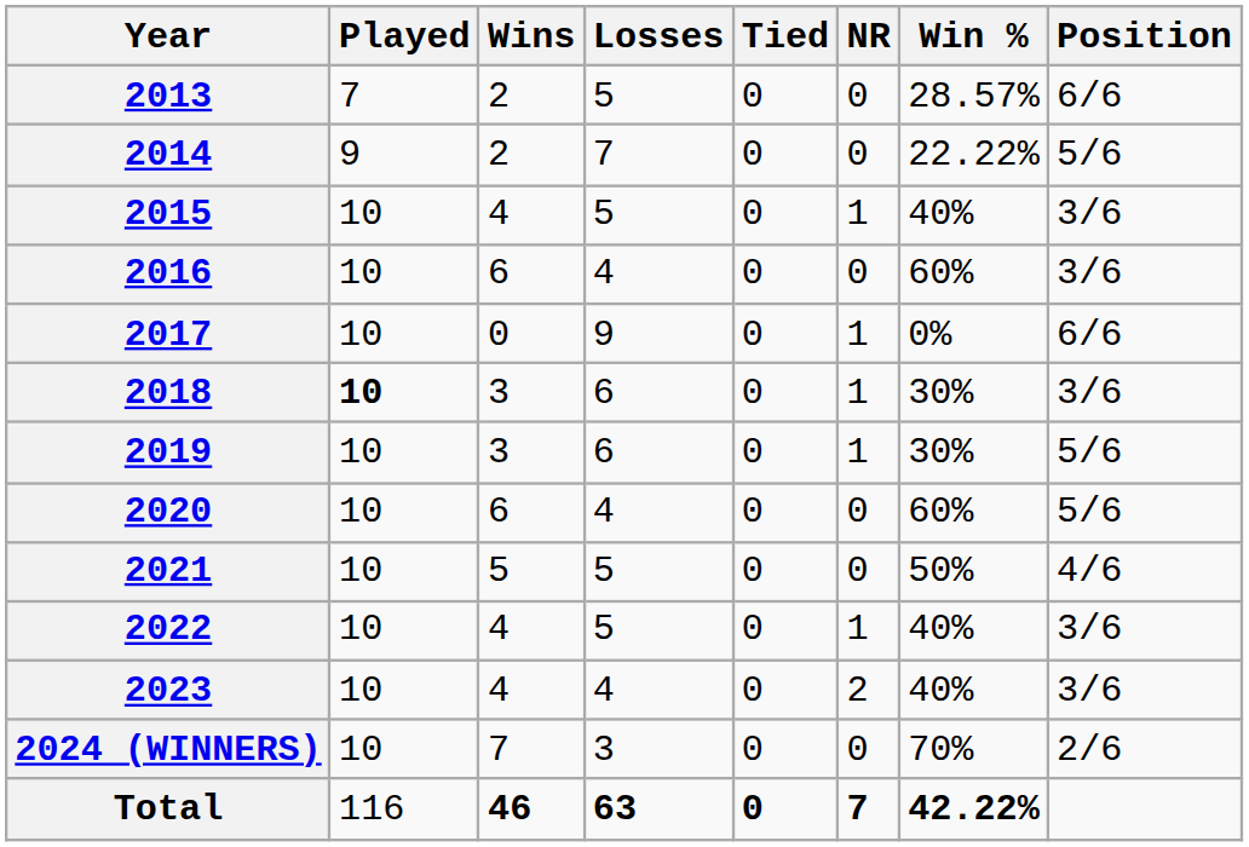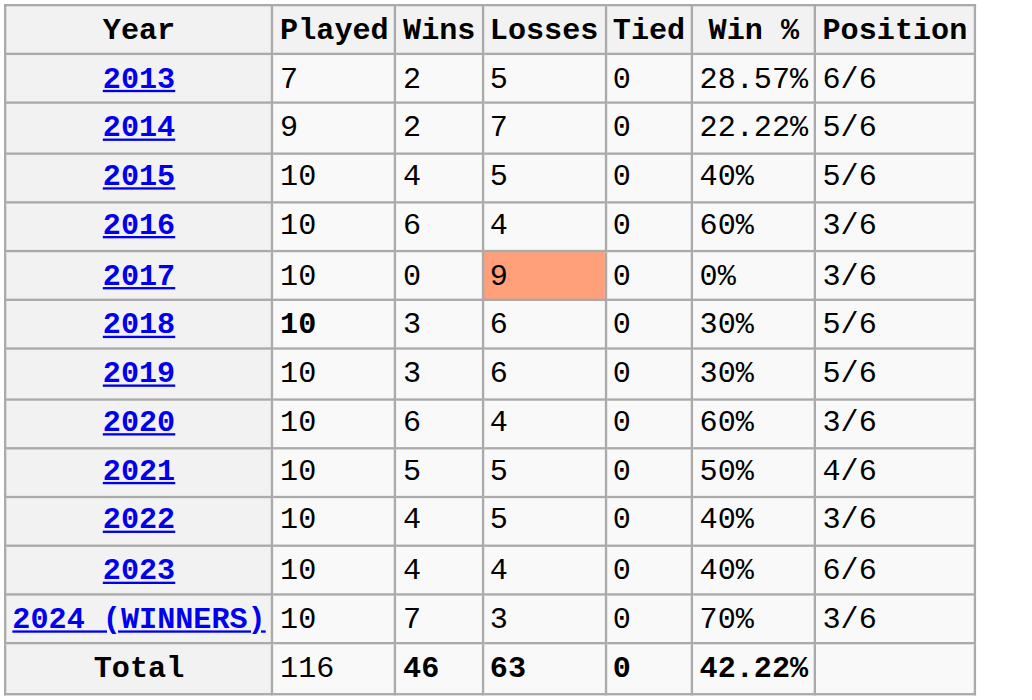 <table class="wikitable">
 <tr>
 <th>Year</th>
 <th>Played</th>
 <th>Wins</th>
 <th>Losses</th>
 <th>Tied</th>
-<th>NR</th>
 <th>Win %</th>
 <th>Position</th>
 </tr>
 <tr>
 <th><a href='#'>2013</a></th>
 <td>7</td>
 <td>2</td>
 <td>5</td>
-<td>0</td>
 <td>0</td>
 <td>28.57%</td>
 <td>6/6</td>
 </tr>
 <tr>
 <th><a href='#'>2014</a></th>
 <td>9</td>
 <td>2</td>
 <td>7</td>
 <td>0</td>
-<td>0</td>
 <td>22.22%</td>
 <td>5/6</td>
 </tr>
 <tr>
 <th><a href='#'>2015</a></th>
 <td>10</td>
 <td>4</td>
 <td>5</td>
 <td>0</td>
-<td>1</td>
 <td>40%</td>
-<td>3/6</td>
+<td>5/6</td>
 </tr>
 <tr>
 <th><a href='#'>2016</a></th>
 <td>10</td>
 <td>6</td>
 <td>4</td>
-<td>0</td>
 <td>0</td>
 <td>60%</td>
 <td>3/6</td>
 </tr>
 <tr>
 <th><a href='#'>2017</a></th>
 <td>10</td>
 <td>0</td>
-<td>9</td>
+<td style="background: lightsalmon;">9</td>
 <td>0</td>
-<td>1</td>
 <td>0%</td>
-<td>6/6</td>
+<td>3/6</td>
 </tr>
 <tr>
 <th><a href='#'>2018</a></th>
 <td><strong>10</strong></td>
 <td>3</td>
 <td>6</td>
 <td>0</td>
-<td>1</td>
 <td>30%</td>
-<td>3/6</td>
+<td>5/6</td>
 </tr>
 <tr>
 <th><a href='#'>2019</a></th>
 <td>10</td>
 <td>3</td>
 <td>6</td>
 <td>0</td>
-<td>1</td>
 <td>30%</td>
 <td>5/6</td>
 </tr>
 <tr>
 <th><a href='#'>2020</a></th>
 <td>10</td>
 <td>6</td>
 <td>4</td>
 <td>0</td>
-<td>0</td>
 <td>60%</td>
-<td>5/6</td>
+<td>3/6</td>
 </tr>
 <tr>
 <th><a href='#'>2021</a></th>
 <td>10</td>
 <td>5</td>
 <td>5</td>
-<td>0</td>
 <td>0</td>
 <td>50%</td>
 <td>4/6</td>
 </tr>
 <tr>
 <th><a href='#'>2022</a></th>
 <td>10</td>
 <td>4</td>
 <td>5</td>
 <td>0</td>
-<td>1</td>
 <td>40%</td>
 <td>3/6</td>
 </tr>
 <tr>
 <th><a href='#'>2023</a></th>
 <td>10</td>
 <td>4</td>
 <td>4</td>
 <td>0</td>
-<td>2</td>
 <td>40%</td>
-<td>3/6</td>
+<td>6/6</td>
 </tr>
 <tr>
 <th><a href='#'>2024 (WINNERS)</a></th>
 <td>10</td>
 <td>7</td>
 <td>3</td>
 <td>0</td>
-<td>0</td>
 <td>70%</td>
-<td>2/6</td>
+<td>3/6</td>
 </tr>
 <tr>
 <th>Total</th>
 <td>116</td>
 <td><strong>46</strong></td>
 <td><strong>63</strong></td>
 <td><strong>0</strong></td>
-<td><strong>7</strong></td>
 <td><strong>42.22%</strong></td>
 <td></td>
 </tr>
 </table>
